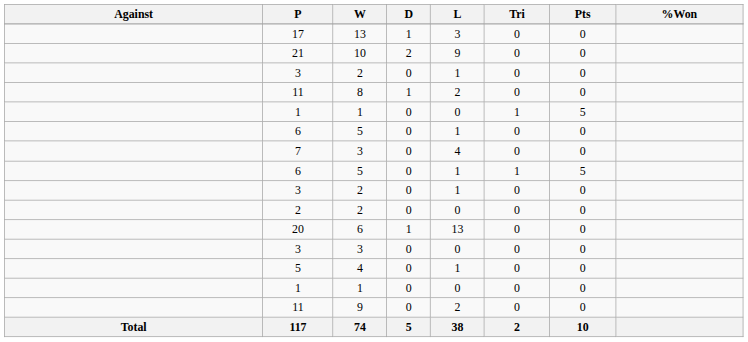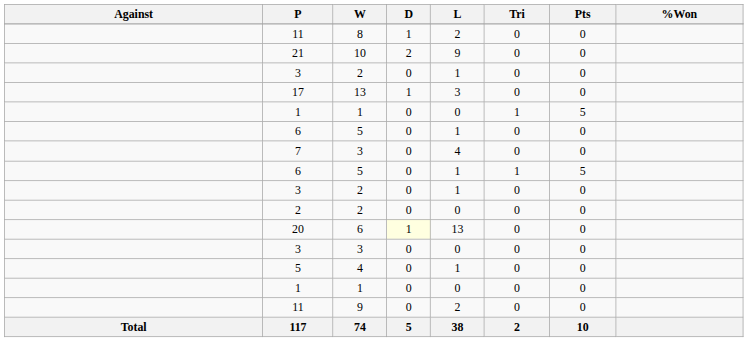 <table class="wikitable sortable"  style="text-align:center; font-size:95%; width:75%;">
 <tr>
 <th style="width:35%;">Against</th>
 <th abbr="Played" style="width:15px;">P</th>
 <th abbr="Won" style="width:10px;">W</th>
 <th abbr="Drawn" style="width:10px;">D</th>
 <th abbr="Lost" style="width:10px;">L</th>
 <th abbr="Tries" style="width:15px;">Tri</th>
 <th abbr="Points" style="width:18px;">Pts</th>
 <th abbr="Won" style="width:18px;">%Won</th>
 </tr>
 <tr bgcolor="#d0ffd0" align="center">
 </tr>
 <tr>
 <td align="left"></td>
-<td>17</td>
-<td>13</td>
+<td>11</td>
+<td>8</td>
 <td>1</td>
-<td>3</td>
+<td>2</td>
 <td>0</td>
 <td>0</td>
 <td></td>
 </tr>
 <tr>
 <td align="left"></td>
 <td>21</td>
 <td>10</td>
 <td>2</td>
 <td>9</td>
 <td>0</td>
 <td>0</td>
 <td></td>
 </tr>
 <tr>
 <td align="left"></td>
 <td>3</td>
 <td>2</td>
 <td>0</td>
 <td>1</td>
 <td>0</td>
 <td>0</td>
 <td></td>
 </tr>
 <tr>
 <td align="left"></td>
-<td>11</td>
-<td>8</td>
+<td>17</td>
+<td>13</td>
 <td>1</td>
-<td>2</td>
+<td>3</td>
 <td>0</td>
 <td>0</td>
 <td></td>
 </tr>
 <tr>
 <td align="left"></td>
 <td>1</td>
 <td>1</td>
 <td>0</td>
 <td>0</td>
 <td>1</td>
 <td>5</td>
 <td></td>
 </tr>
 <tr>
 <td align="left"></td>
 <td>6</td>
 <td>5</td>
 <td>0</td>
 <td>1</td>
 <td>0</td>
 <td>0</td>
 <td></td>
 </tr>
 <tr>
 <td align="left"></td>
 <td>7</td>
 <td>3</td>
 <td>0</td>
 <td>4</td>
 <td>0</td>
 <td>0</td>
 <td></td>
 </tr>
 <tr>
 <td align="left"></td>
 <td>6</td>
 <td>5</td>
 <td>0</td>
 <td>1</td>
 <td>1</td>
 <td>5</td>
 <td></td>
 </tr>
 <tr>
 <td align="left"></td>
 <td>3</td>
 <td>2</td>
 <td>0</td>
 <td>1</td>
 <td>0</td>
 <td>0</td>
 <td></td>
 </tr>
 <tr>
 <td align="left"></td>
 <td>2</td>
 <td>2</td>
 <td>0</td>
 <td>0</td>
 <td>0</td>
 <td>0</td>
 <td></td>
 </tr>
 <tr>
 <td align="left"></td>
 <td>20</td>
 <td>6</td>
-<td>1</td>
+<td style="background: lightyellow;">1</td>
 <td>13</td>
 <td>0</td>
 <td>0</td>
 <td></td>
 </tr>
 <tr>
 <td align="left"></td>
 <td>3</td>
 <td>3</td>
 <td>0</td>
 <td>0</td>
 <td>0</td>
 <td>0</td>
 <td></td>
 </tr>
 <tr>
 <td align="left"></td>
 <td>5</td>
 <td>4</td>
 <td>0</td>
 <td>1</td>
 <td>0</td>
 <td>0</td>
 <td></td>
 </tr>
 <tr>
 <td align="left"></td>
 <td>1</td>
 <td>1</td>
 <td>0</td>
 <td>0</td>
 <td>0</td>
 <td>0</td>
 <td></td>
 </tr>
 <tr>
 <td align="left"></td>
 <td>11</td>
 <td>9</td>
 <td>0</td>
 <td>2</td>
 <td>0</td>
 <td>0</td>
 <td></td>
 </tr>
 <tr>
 <th>Total</th>
 <th>117</th>
 <th>74</th>
 <th>5</th>
 <th>38</th>
 <th>2</th>
 <th>10</th>
 <th></th>
 </tr>
 </table>
